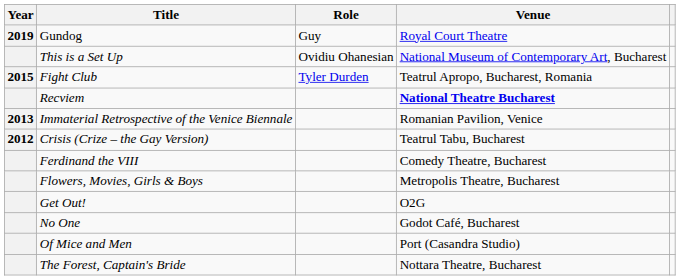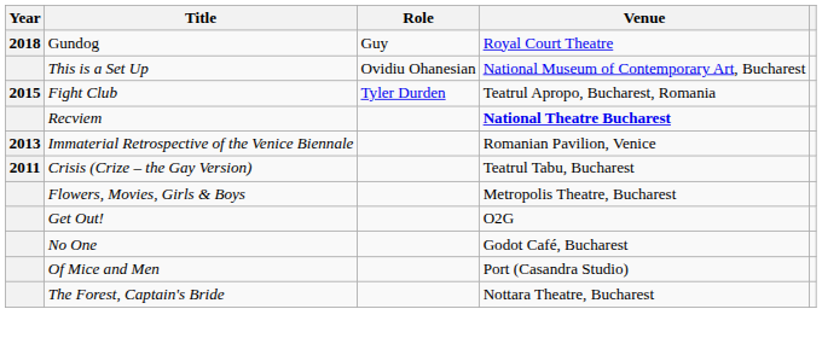 <table class="wikitable plainrowheaders sortable">
 <tr>
 <th scope="col">Year</th>
 <th scope="col">Title</th>
 <th scope="col" class="unsortable">Role</th>
 <th scope="col" class="unsortable">Venue</th>
 <th scope="col" class="unsortable"></th>
 </tr>
 <tr>
-<th scope="row">2019</th>
+<th scope="row">2018</th>
 <td>Gundog</td>
 <td>Guy</td>
 <td><a href='#'>Royal Court Theatre</a></td>
 <td></td>
 </tr>
 <tr>
 <th scope="row"></th>
 <td><em>This is a Set Up</em></td>
 <td>Ovidiu Ohanesian</td>
 <td><a href='#'>National Museum of Contemporary Art</a>, Bucharest</td>
 <td></td>
 </tr>
 <tr>
 <th scope="row">2015</th>
 <td><em>Fight Club</em></td>
 <td><a href='#'>Tyler Durden</a></td>
 <td>Teatrul Apropo,  Bucharest, Romania</td>
 <td></td>
 </tr>
 <tr>
 <th scope="row"></th>
 <td><em>Recviem</em></td>
 <td></td>
 <td><strong><a href='#'>National Theatre Bucharest</a></strong></td>
 <td></td>
 </tr>
 <tr>
 <th scope="row">2013</th>
 <td><em>Immaterial Retrospective of the Venice Biennale</em></td>
 <td></td>
 <td>Romanian Pavilion, Venice</td>
 <td></td>
 </tr>
 <tr>
-<th scope="row">2012</th>
+<th scope="row">2011</th>
 <td><em>Crisis (Crize – the Gay Version)</em></td>
 <td></td>
 <td>Teatrul Tabu, Bucharest</td>
-<td></td>
-</tr>
-<tr>
-<th scope="row"></th>
-<td><em>Ferdinand the VIII</em></td>
-<td></td>
-<td>Comedy Theatre, Bucharest</td>
 <td></td>
 </tr>
 <tr>
 <th scope="row"></th>
 <td><em>Flowers, Movies, Girls & Boys</em></td>
 <td></td>
 <td>Metropolis Theatre, Bucharest</td>
 <td></td>
 </tr>
 <tr>
 <th scope="row"></th>
 <td><em>Get Out!</em></td>
 <td></td>
 <td>O2G</td>
 <td></td>
 </tr>
 <tr>
 <th scope="row"></th>
 <td><em>No One</em></td>
 <td></td>
 <td>Godot Café, Bucharest</td>
 <td></td>
 </tr>
 <tr>
 <th scope="row"></th>
 <td><em>Of Mice and Men</em></td>
 <td></td>
 <td>Port (Casandra Studio)</td>
 <td></td>
 </tr>
 <tr>
 <th scope="row"></th>
 <td><em>The Forest, Captain's Bride</em></td>
 <td></td>
 <td>Nottara Theatre, Bucharest</td>
 <td></td>
 </tr>
 </table>
